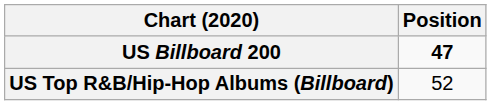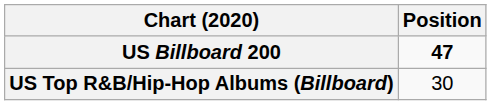 <table class="wikitable sortable plainrowheaders" style="text-align:center">
 <tr>
 <th scope="col">Chart (2020)</th>
 <th scope="col">Position</th>
 </tr>
 <tr>
 <th scope="row">US <em>Billboard</em> 200</th>
 <td><strong>47</strong></td>
 </tr>
 <tr>
 <th scope="row">US Top R&B/Hip-Hop Albums (<em>Billboard</em>)</th>
-<td>52</td>
+<td>30</td>
 </tr>
 </table>
